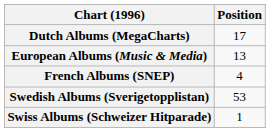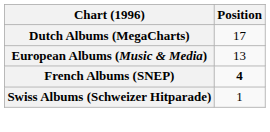 <table class="wikitable sortable plainrowheaders" style="text-align:center">
 <tr>
 <th scope="col">Chart (1996)</th>
 <th scope="col">Position</th>
 </tr>
 <tr>
 <th scope="row">Dutch Albums (MegaCharts)</th>
 <td>17</td>
 </tr>
 <tr>
 <th scope="row">European Albums (<em>Music & Media</em>)</th>
 <td>13</td>
 </tr>
 <tr>
 <th scope="row">French Albums (SNEP)</th>
-<td>4</td>
-</tr>
-<tr>
-<th scope="row">Swedish Albums (Sverigetopplistan)</th>
-<td>53</td>
+<td><strong>4</strong></td>
 </tr>
 <tr>
 <th scope="row">Swiss Albums (Schweizer Hitparade)</th>
 <td>1</td>
 </tr>
 </table>
